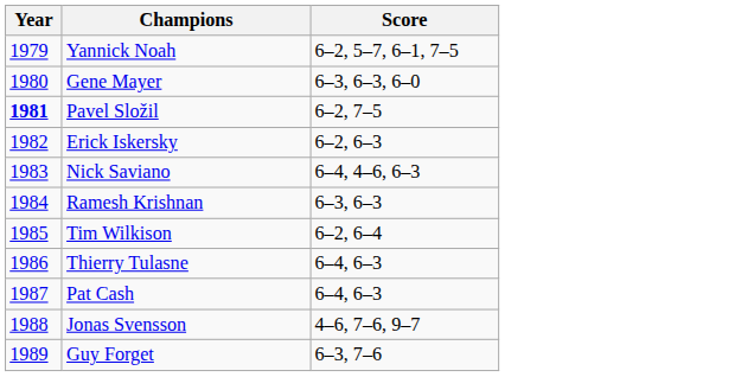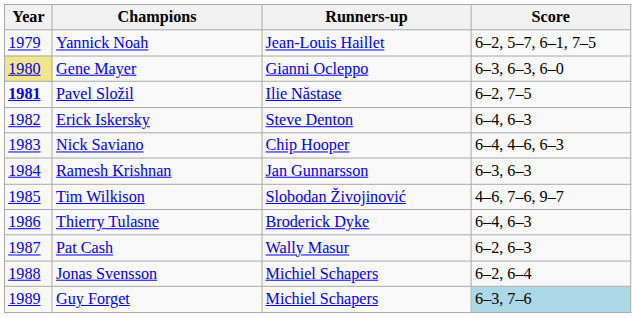 <table class="wikitable">
 <tr>
 <th style="width:40px">Year</th>
 <th style="width:200px">Champions</th>
+<th style="width:200px">Runners-up</th>
 <th style="width:150px" class="unsortable">Score</th>
 </tr>
 <tr>
 <td><a href='#'>1979</a></td>
 <td> <a href='#'>Yannick Noah</a></td>
+<td> <a href='#'>Jean-Louis Haillet</a></td>
 <td>6–2, 5–7, 6–1, 7–5</td>
 </tr>
 <tr>
-<td><a href='#'>1980</a></td>
+<td style="background: khaki;"><a href='#'>1980</a></td>
 <td> <a href='#'>Gene Mayer</a></td>
+<td> <a href='#'>Gianni Ocleppo</a></td>
 <td>6–3, 6–3, 6–0</td>
 </tr>
 <tr>
 <td><strong><a href='#'>1981</a></strong></td>
 <td> <a href='#'>Pavel Složil</a></td>
+<td> <a href='#'>Ilie Năstase</a></td>
 <td>6–2, 7–5</td>
 </tr>
 <tr>
 <td><a href='#'>1982</a></td>
 <td> <a href='#'>Erick Iskersky</a></td>
-<td>6–2, 6–3</td>
+<td> <a href='#'>Steve Denton</a></td>
+<td>6–4, 6–3</td>
 </tr>
 <tr>
 <td><a href='#'>1983</a></td>
 <td> <a href='#'>Nick Saviano</a></td>
+<td> <a href='#'>Chip Hooper</a></td>
 <td>6–4, 4–6, 6–3</td>
 </tr>
 <tr>
 <td><a href='#'>1984</a></td>
 <td> <a href='#'>Ramesh Krishnan</a></td>
+<td> <a href='#'>Jan Gunnarsson</a></td>
 <td>6–3, 6–3</td>
 </tr>
 <tr>
 <td><a href='#'>1985</a></td>
 <td> <a href='#'>Tim Wilkison</a></td>
-<td>6–2, 6–4</td>
+<td> <a href='#'>Slobodan Živojinović</a></td>
+<td>4–6, 7–6, 9–7</td>
 </tr>
 <tr>
 <td><a href='#'>1986</a></td>
 <td> <a href='#'>Thierry Tulasne</a></td>
+<td> <a href='#'>Broderick Dyke</a></td>
 <td>6–4, 6–3</td>
 </tr>
 <tr>
 <td><a href='#'>1987</a></td>
 <td> <a href='#'>Pat Cash</a></td>
-<td>6–4, 6–3</td>
+<td> <a href='#'>Wally Masur</a></td>
+<td>6–2, 6–3</td>
 </tr>
 <tr>
 <td><a href='#'>1988</a></td>
 <td> <a href='#'>Jonas Svensson</a></td>
-<td>4–6, 7–6, 9–7</td>
+<td> <a href='#'>Michiel Schapers</a></td>
+<td>6–2, 6–4</td>
 </tr>
 <tr>
 <td><a href='#'>1989</a></td>
 <td> <a href='#'>Guy Forget</a></td>
-<td>6–3, 7–6</td>
+<td> <a href='#'>Michiel Schapers</a></td>
+<td style="background: lightblue;">6–3, 7–6</td>
 </tr>
 </table>
